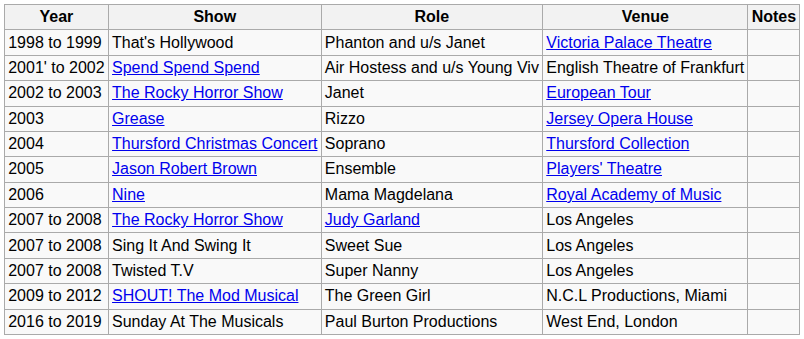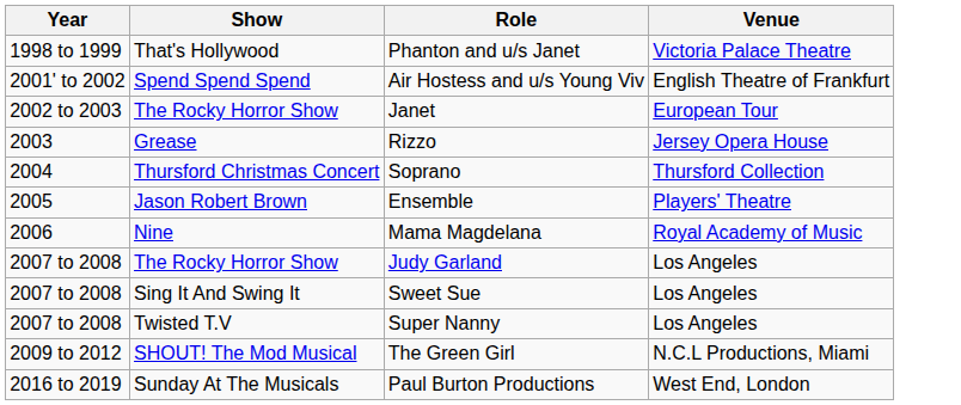 <table class="wikitable">
 <tr>
 <th>Year</th>
 <th>Show</th>
 <th>Role</th>
 <th>Venue</th>
-<th>Notes</th>
 </tr>
 <tr>
 <td>1998 to 1999</td>
 <td>That's Hollywood</td>
 <td>Phanton and u/s Janet</td>
 <td><a href='#'>Victoria Palace Theatre</a></td>
-<td></td>
 </tr>
 <tr>
 <td>2001' to 2002</td>
 <td><a href='#'>Spend Spend Spend</a></td>
 <td>Air Hostess and u/s Young Viv</td>
 <td>English Theatre of Frankfurt</td>
-<td></td>
 </tr>
 <tr>
 <td>2002 to 2003</td>
 <td><a href='#'>The Rocky Horror Show</a></td>
 <td>Janet</td>
 <td><a href='#'>European Tour</a></td>
-<td></td>
 </tr>
 <tr>
 <td>2003</td>
 <td><a href='#'>Grease</a></td>
 <td>Rizzo</td>
 <td><a href='#'>Jersey Opera House</a></td>
-<td></td>
 </tr>
 <tr>
 <td>2004</td>
 <td><a href='#'>Thursford Christmas Concert</a></td>
 <td>Soprano</td>
 <td><a href='#'>Thursford Collection</a></td>
-<td></td>
 </tr>
 <tr>
 <td>2005</td>
 <td><a href='#'>Jason Robert Brown</a></td>
 <td>Ensemble</td>
 <td><a href='#'>Players' Theatre</a></td>
-<td></td>
 </tr>
 <tr>
 <td>2006</td>
 <td><a href='#'>Nine</a></td>
 <td>Mama Magdelana</td>
 <td><a href='#'>Royal Academy of Music</a></td>
-<td></td>
 </tr>
 <tr>
 <td>2007 to 2008</td>
 <td><a href='#'>The Rocky Horror Show</a></td>
 <td><a href='#'>Judy Garland</a></td>
 <td>Los Angeles</td>
-<td></td>
 </tr>
 <tr>
 <td>2007 to 2008</td>
 <td>Sing It And Swing It</td>
 <td>Sweet Sue</td>
 <td>Los Angeles</td>
-<td></td>
 </tr>
 <tr>
 <td>2007 to 2008</td>
 <td>Twisted T.V</td>
 <td>Super Nanny</td>
 <td>Los Angeles</td>
-<td></td>
 </tr>
 <tr>
 <td>2009 to 2012</td>
 <td><a href='#'>SHOUT! The Mod Musical</a></td>
 <td>The Green Girl</td>
 <td>N.C.L Productions, Miami</td>
-<td></td>
 </tr>
 <tr>
 <td>2016 to 2019</td>
 <td>Sunday At The Musicals</td>
 <td>Paul Burton Productions</td>
 <td>West End, London</td>
-<td></td>
 </tr>
 </table>
